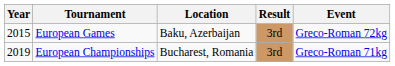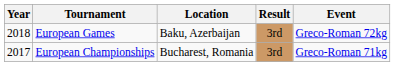 <table class="wikitable" style="font-size:95%;">
 <tr>
 <th>Year</th>
 <th>Tournament</th>
 <th>Location</th>
 <th>Result</th>
 <th>Event</th>
 </tr>
 <tr>
-<td>2015</td>
+<td>2018</td>
 <td><a href='#'>European Games</a></td>
 <td>Baku, Azerbaijan</td>
 <td align="center" bgcolor="cc9966">3rd</td>
 <td><a href='#'>Greco-Roman 72kg</a></td>
 </tr>
 <tr>
-<td>2019</td>
+<td>2017</td>
 <td><a href='#'>European Championships</a></td>
 <td>Bucharest, Romania</td>
 <td align="center" bgcolor="cc9966">3rd</td>
 <td><a href='#'>Greco-Roman 71kg</a></td>
 </tr>
 </table>
